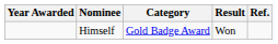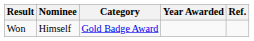 <table class="wikitable">
 <tr>
-<th>Year Awarded</th>
+<th>Result</th>
 <th>Nominee</th>
 <th>Category</th>
-<th>Result</th>
+<th>Year Awarded</th>
 <th>Ref.</th>
 </tr>
 <tr>
-<td></td>
+<td>Won</td>
 <td>Himself</td>
 <td><a href='#'>Gold Badge Award</a></td>
-<td>Won</td>
+<td></td>
 <td></td>
 </tr>
 </table>
